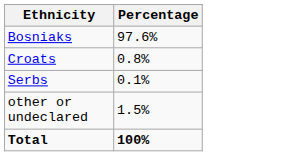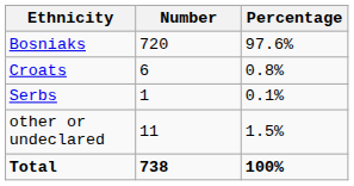 <table class="wikitable">
 <tr>
 <th width="100px">Ethnicity</th>
+<th width="80px">Number</th>
 <th width="80px">Percentage</th>
 </tr>
 <tr>
 <td><a href='#'>Bosniaks</a></td>
+<td>720</td>
 <td>97.6%</td>
 </tr>
 <tr>
 <td><a href='#'>Croats</a></td>
+<td>6</td>
 <td>0.8%</td>
 </tr>
 <tr>
 <td><a href='#'>Serbs</a></td>
+<td>1</td>
 <td>0.1%</td>
 </tr>
 <tr>
 <td>other or undeclared</td>
+<td>11</td>
 <td>1.5%</td>
 </tr>
 <tr>
 <td><strong>Total</strong></td>
+<td><strong>738</strong></td>
 <td><strong>100%</strong></td>
 </tr>
 </table>
